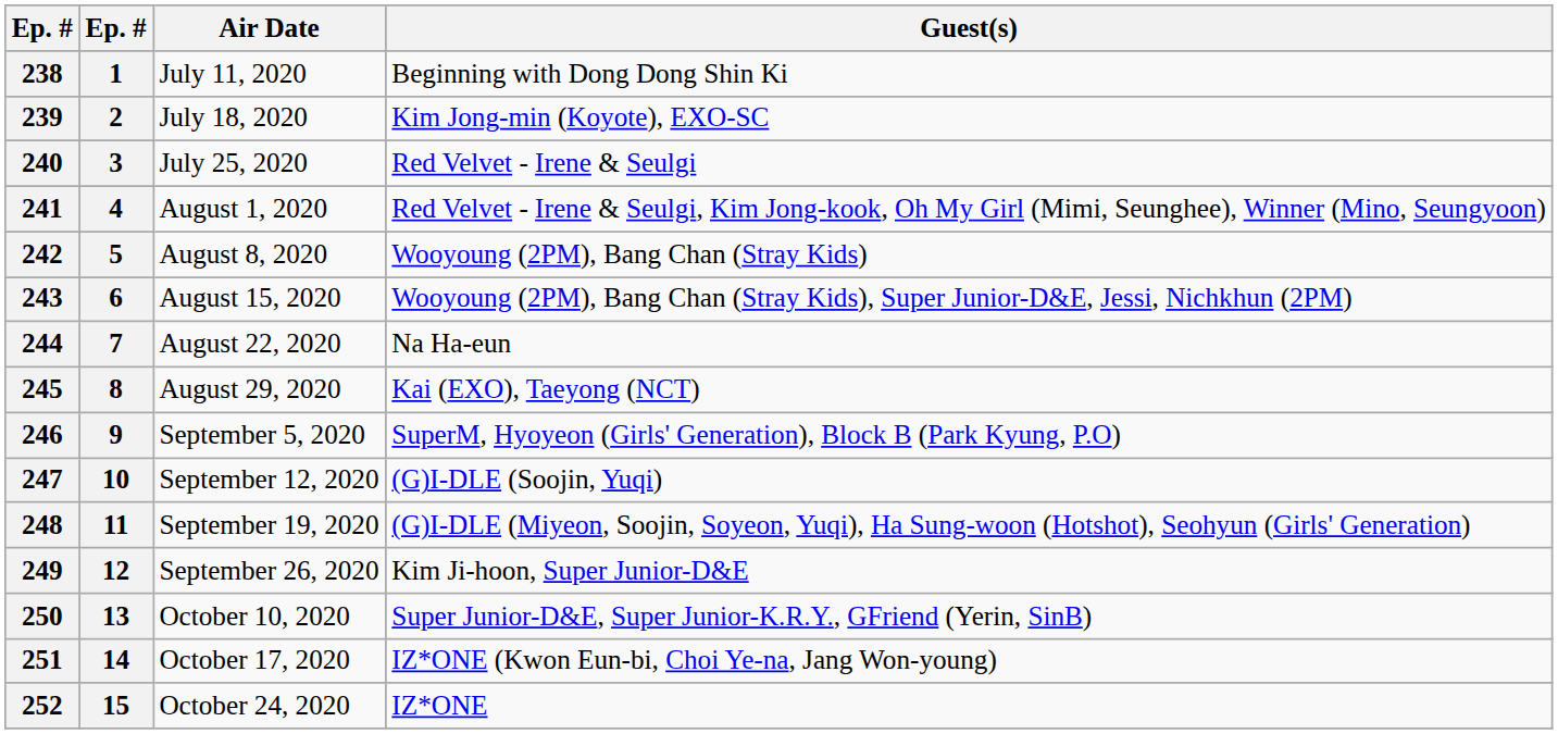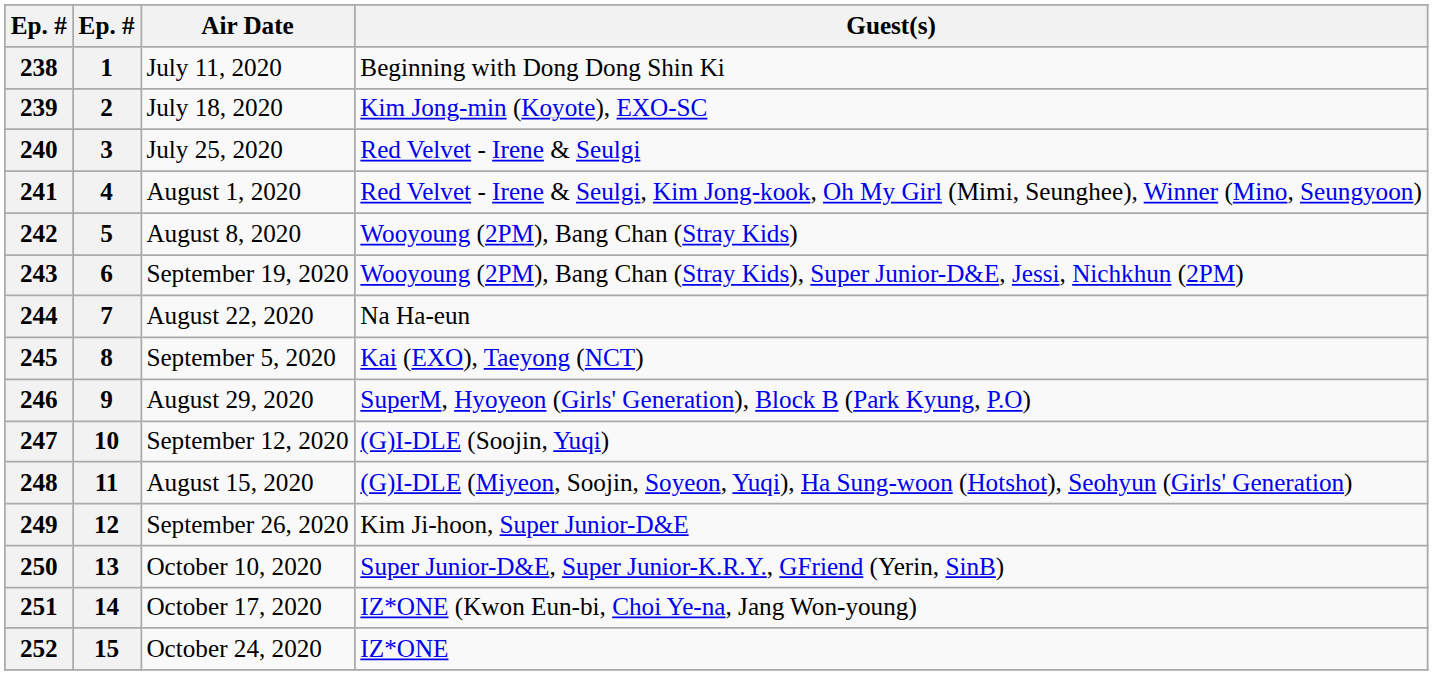 <table class="wikitable" style = "font-size: 90%;">
 <tr>
 <th>Ep. #</th>
 <th>Ep. #</th>
 <th>Air Date</th>
 <th>Guest(s)</th>
 </tr>
 <tr>
 <th>238</th>
 <th>1</th>
 <td>July 11, 2020</td>
 <td>Beginning with Dong Dong Shin Ki</td>
 </tr>
 <tr>
 <th>239</th>
 <th>2</th>
 <td>July 18, 2020</td>
 <td><a href='#'>Kim Jong-min</a> (<a href='#'>Koyote</a>), <a href='#'>EXO-SC</a></td>
 </tr>
 <tr>
 <th>240</th>
 <th>3</th>
 <td>July 25, 2020</td>
 <td><a href='#'>Red Velvet</a> - <a href='#'>Irene</a> & <a href='#'>Seulgi</a></td>
 </tr>
 <tr>
 <th>241</th>
 <th>4</th>
 <td>August 1, 2020</td>
 <td><a href='#'>Red Velvet</a> - <a href='#'>Irene</a> & <a href='#'>Seulgi</a>, <a href='#'>Kim Jong-kook</a>, <a href='#'>Oh My Girl</a> (Mimi, Seunghee), <a href='#'>Winner</a> (<a href='#'>Mino</a>, <a href='#'>Seungyoon</a>)</td>
 </tr>
 <tr>
 <th>242</th>
 <th>5</th>
 <td>August 8, 2020</td>
 <td><a href='#'>Wooyoung</a> (<a href='#'>2PM</a>), Bang Chan (<a href='#'>Stray Kids</a>)</td>
 </tr>
 <tr>
 <th>243</th>
 <th>6</th>
-<td>August 15, 2020</td>
+<td>September 19, 2020</td>
 <td><a href='#'>Wooyoung</a> (<a href='#'>2PM</a>), Bang Chan (<a href='#'>Stray Kids</a>), <a href='#'>Super Junior-D&E</a>, <a href='#'>Jessi</a>, <a href='#'>Nichkhun</a> (<a href='#'>2PM</a>)</td>
 </tr>
 <tr>
 <th>244</th>
 <th>7</th>
 <td>August 22, 2020</td>
 <td>Na Ha-eun</td>
 </tr>
 <tr>
 <th>245</th>
 <th>8</th>
-<td>August 29, 2020</td>
+<td>September 5, 2020</td>
 <td><a href='#'>Kai</a> (<a href='#'>EXO</a>), <a href='#'>Taeyong</a> (<a href='#'>NCT</a>)</td>
 </tr>
 <tr>
 <th>246</th>
 <th>9</th>
-<td>September 5, 2020</td>
+<td>August 29, 2020</td>
 <td><a href='#'>SuperM</a>, <a href='#'>Hyoyeon</a> (<a href='#'>Girls' Generation</a>), <a href='#'>Block B</a> (<a href='#'>Park Kyung</a>, <a href='#'>P.O</a>)</td>
 </tr>
 <tr>
 <th>247</th>
 <th>10</th>
 <td>September 12, 2020</td>
 <td><a href='#'>(G)I-DLE</a> (Soojin, <a href='#'>Yuqi</a>)</td>
 </tr>
 <tr>
 <th>248</th>
 <th>11</th>
-<td>September 19, 2020</td>
+<td>August 15, 2020</td>
 <td><a href='#'>(G)I-DLE</a> (<a href='#'>Miyeon</a>, Soojin, <a href='#'>Soyeon</a>, <a href='#'>Yuqi</a>), <a href='#'>Ha Sung-woon</a> (<a href='#'>Hotshot</a>), <a href='#'>Seohyun</a> (<a href='#'>Girls' Generation</a>)</td>
 </tr>
 <tr>
 <th>249</th>
 <th>12</th>
 <td>September 26, 2020</td>
 <td>Kim Ji-hoon, <a href='#'>Super Junior-D&E</a></td>
 </tr>
 <tr>
 <th>250</th>
 <th>13</th>
 <td>October 10, 2020</td>
 <td><a href='#'>Super Junior-D&E</a>, <a href='#'>Super Junior-K.R.Y.</a>, <a href='#'>GFriend</a> (Yerin, <a href='#'>SinB</a>)</td>
 </tr>
 <tr>
 <th>251</th>
 <th>14</th>
 <td>October 17, 2020</td>
 <td><a href='#'>IZ*ONE</a> (Kwon Eun-bi, <a href='#'>Choi Ye-na</a>, Jang Won-young)</td>
 </tr>
 <tr>
 <th>252</th>
 <th>15</th>
 <td>October 24, 2020</td>
 <td><a href='#'>IZ*ONE</a></td>
 </tr>
 </table>
